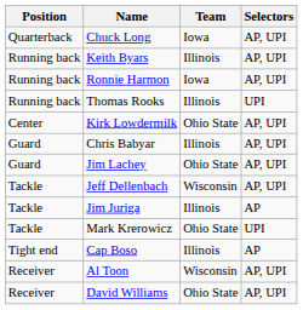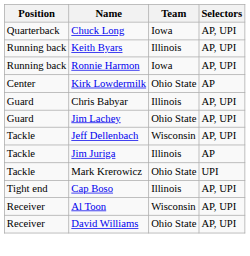 <table class="wikitable" style="font-size: 90%">
 <tr>
 <th>Position</th>
 <th>Name</th>
 <th>Team</th>
 <th>Selectors</th>
 </tr>
 <tr>
 <td>Quarterback</td>
 <td><a href='#'>Chuck Long</a></td>
 <td>Iowa</td>
 <td>AP, UPI</td>
 </tr>
 <tr>
 <td>Running back</td>
 <td><a href='#'>Keith Byars</a></td>
 <td>Illinois</td>
 <td>AP, UPI</td>
 </tr>
 <tr>
 <td>Running back</td>
 <td><a href='#'>Ronnie Harmon</a></td>
 <td>Iowa</td>
 <td>AP, UPI</td>
 </tr>
 <tr>
-<td>Running back</td>
-<td>Thomas Rooks</td>
-<td>Illinois</td>
-<td>UPI</td>
-</tr>
-<tr>
 <td>Center</td>
 <td><a href='#'>Kirk Lowdermilk</a></td>
 <td>Ohio State</td>
-<td>AP, UPI</td>
+<td>AP</td>
 </tr>
 <tr>
 <td>Guard</td>
 <td>Chris Babyar</td>
 <td>Illinois</td>
 <td>AP, UPI</td>
 </tr>
 <tr>
 <td>Guard</td>
 <td><a href='#'>Jim Lachey</a></td>
 <td>Ohio State</td>
 <td>AP, UPI</td>
 </tr>
 <tr>
 <td>Tackle</td>
 <td><a href='#'>Jeff Dellenbach</a></td>
 <td>Wisconsin</td>
 <td>AP, UPI</td>
 </tr>
 <tr>
 <td>Tackle</td>
 <td><a href='#'>Jim Juriga</a></td>
 <td>Illinois</td>
 <td>AP</td>
 </tr>
 <tr>
 <td>Tackle</td>
 <td>Mark Krerowicz</td>
 <td>Ohio State</td>
 <td>UPI</td>
 </tr>
 <tr>
 <td>Tight end</td>
 <td><a href='#'>Cap Boso</a></td>
 <td>Illinois</td>
-<td>AP</td>
+<td>AP, UPI</td>
 </tr>
 <tr>
 <td>Receiver</td>
 <td><a href='#'>Al Toon</a></td>
 <td>Wisconsin</td>
 <td>AP, UPI</td>
 </tr>
 <tr>
 <td>Receiver</td>
 <td><a href='#'>David Williams</a></td>
 <td>Ohio State</td>
 <td>AP, UPI</td>
 </tr>
 </table>
